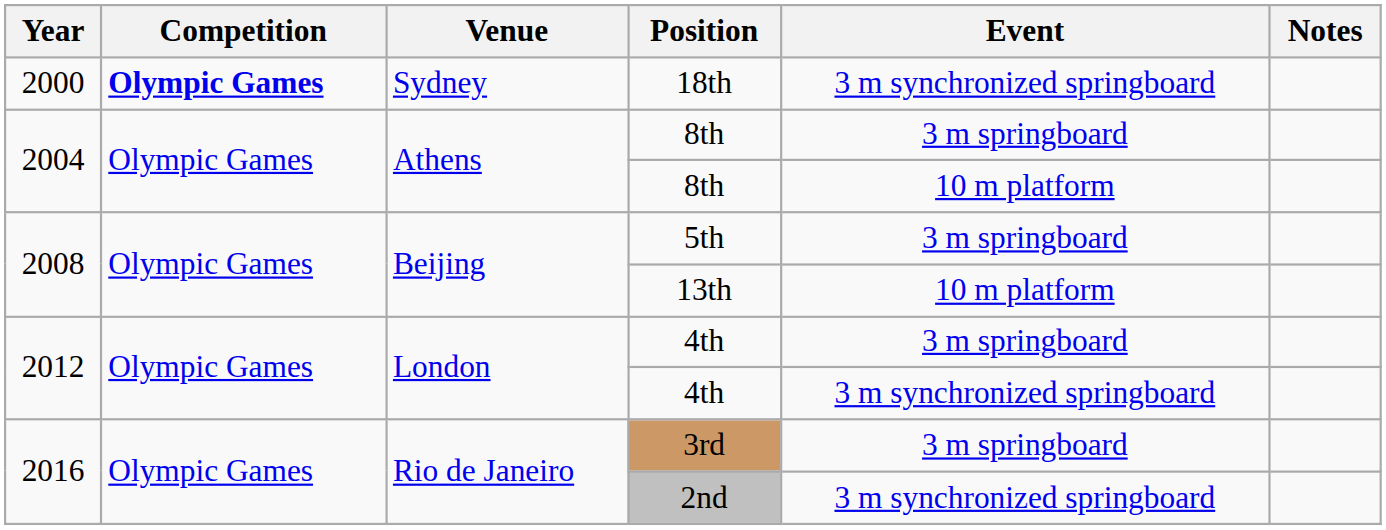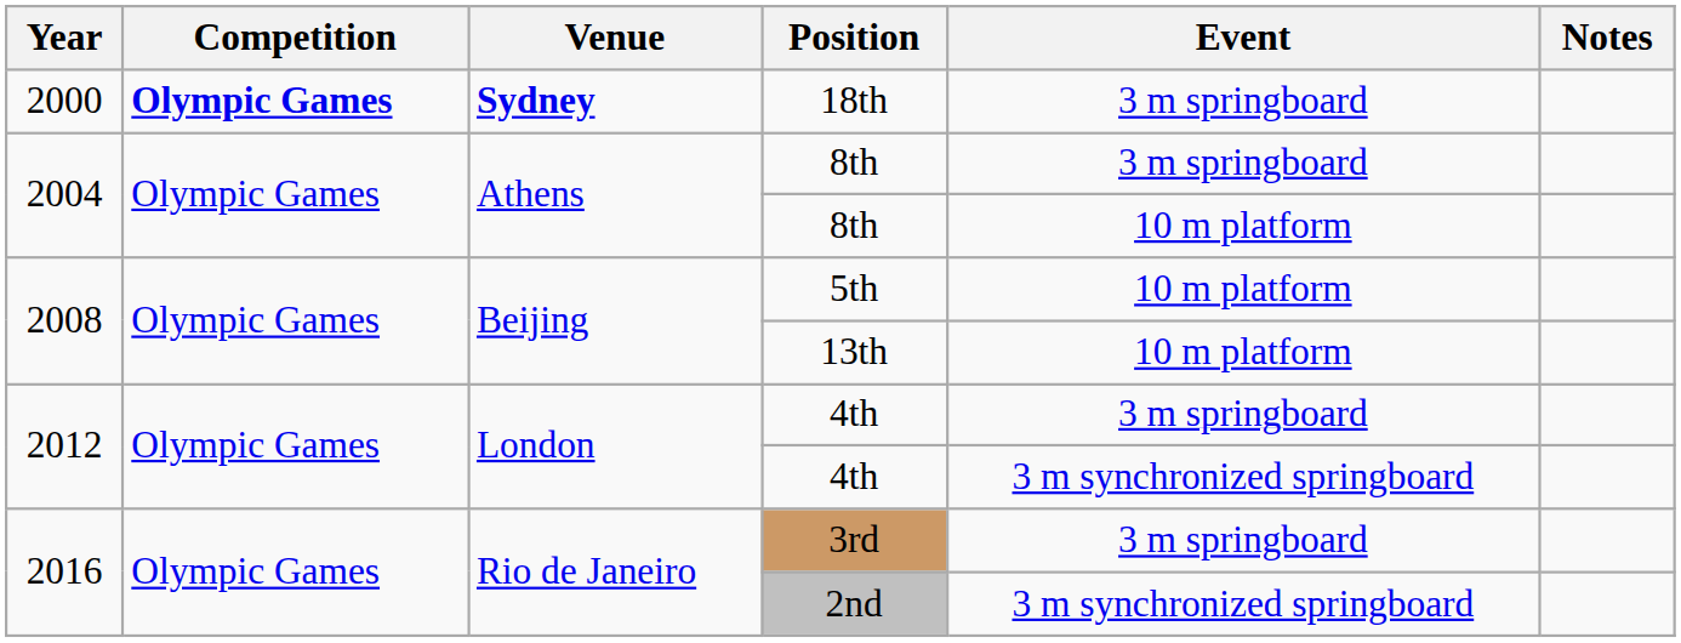 <table class="wikitable" width=50% style="font-size:90%; text-align:center;">
 <tr>
 <th>Year</th>
 <th>Competition</th>
 <th>Venue</th>
 <th>Position</th>
 <th>Event</th>
 <th>Notes</th>
 </tr>
 <tr>
 <td rowspan=1>2000</td>
 <td rowspan=1 align=left><strong><a href='#'>Olympic Games</a></strong></td>
-<td rowspan=1 align=left> <a href='#'>Sydney</a></td>
+<td rowspan=1 align=left><strong> <a href='#'>Sydney</a></strong></td>
 <td>18th</td>
-<td><a href='#'>3 m synchronized springboard</a></td>
+<td><a href='#'>3 m springboard</a></td>
 <td></td>
 </tr>
 <tr>
 <td rowspan=2>2004</td>
 <td rowspan=2 align=left><a href='#'>Olympic Games</a></td>
 <td rowspan=2 align=left> <a href='#'>Athens</a></td>
 <td>8th</td>
 <td><a href='#'>3 m springboard</a></td>
 <td></td>
 </tr>
 <tr>
 <td>8th</td>
 <td><a href='#'>10 m platform</a></td>
 <td></td>
 </tr>
 <tr>
 <td rowspan=2>2008</td>
 <td rowspan=2 align=left><a href='#'>Olympic Games</a></td>
 <td rowspan=2 align=left> <a href='#'>Beijing</a></td>
 <td>5th</td>
-<td><a href='#'>3 m springboard</a></td>
+<td><a href='#'>10 m platform</a></td>
 <td></td>
 </tr>
 <tr>
 <td>13th</td>
 <td><a href='#'>10 m platform</a></td>
 <td></td>
 </tr>
 <tr>
 <td rowspan=2>2012</td>
 <td rowspan=2 align=left><a href='#'>Olympic Games</a></td>
 <td rowspan=2 align=left> <a href='#'>London</a></td>
 <td>4th</td>
 <td><a href='#'>3 m springboard</a></td>
 <td></td>
 </tr>
 <tr>
 <td>4th</td>
 <td><a href='#'>3 m synchronized springboard</a></td>
 <td></td>
 </tr>
 <tr>
 <td rowspan=2>2016</td>
 <td rowspan=2 align=left><a href='#'>Olympic Games</a></td>
 <td rowspan=2 align=left> <a href='#'>Rio de Janeiro</a></td>
 <td style="background:#c96;">3rd</td>
 <td><a href='#'>3 m springboard</a></td>
 <td></td>
 </tr>
 <tr>
 <td style="background:silver;">2nd</td>
 <td><a href='#'>3 m synchronized springboard</a></td>
 <td></td>
 </tr>
 </table>
